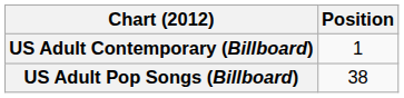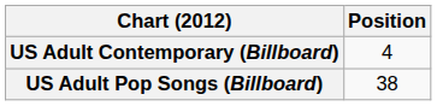 <table class="wikitable plainrowheaders sortable" style="text-align:center">
 <tr>
 <th scope="col">Chart (2012)</th>
 <th scope="col">Position</th>
 </tr>
 <tr>
 <th scope="row">US Adult Contemporary (<em>Billboard</em>)</th>
-<td>1</td>
+<td>4</td>
 </tr>
 <tr>
 <th scope="row">US Adult Pop Songs (<em>Billboard</em>)</th>
 <td>38</td>
 </tr>
 </table>
